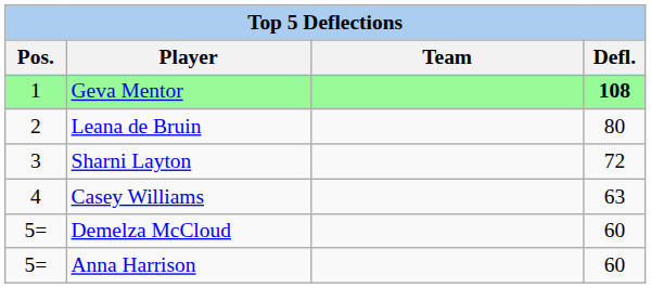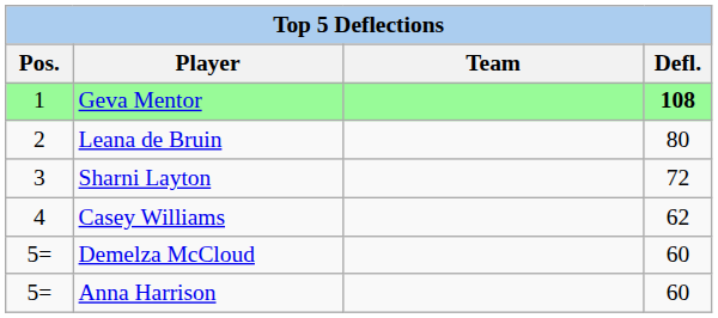 <table class=wikitable style=font-size:90%>
 <tr>
 <th colspan=6 style=background:#ABCDEF>Top 5 Deflections</th>
 </tr>
 <tr>
 <th width=35px>Pos.</th>
 <th width=160px>Player</th>
 <th width=180px>Team</th>
 <th width=35px>Defl.</th>
 </tr>
 <tr bgcolor=palegreen>
 <td align=center>1</td>
 <td><a href='#'>Geva Mentor</a></td>
 <td></td>
 <td align=center><strong>108</strong></td>
 </tr>
 <tr>
 <td align=center>2</td>
 <td><a href='#'>Leana de Bruin</a></td>
 <td></td>
 <td align=center>80</td>
 </tr>
 <tr>
 <td align=center>3</td>
 <td><a href='#'>Sharni Layton</a></td>
 <td></td>
 <td align=center>72</td>
 </tr>
 <tr>
 <td align=center>4</td>
 <td><a href='#'>Casey Williams</a></td>
 <td></td>
-<td align=center>63</td>
+<td align=center>62</td>
 </tr>
 <tr>
 <td align=center>5=</td>
 <td><a href='#'>Demelza McCloud</a></td>
 <td></td>
 <td align=center>60</td>
 </tr>
 <tr>
 <td align=center>5=</td>
 <td><a href='#'>Anna Harrison</a></td>
 <td></td>
 <td align=center>60</td>
 </tr>
 </table>
